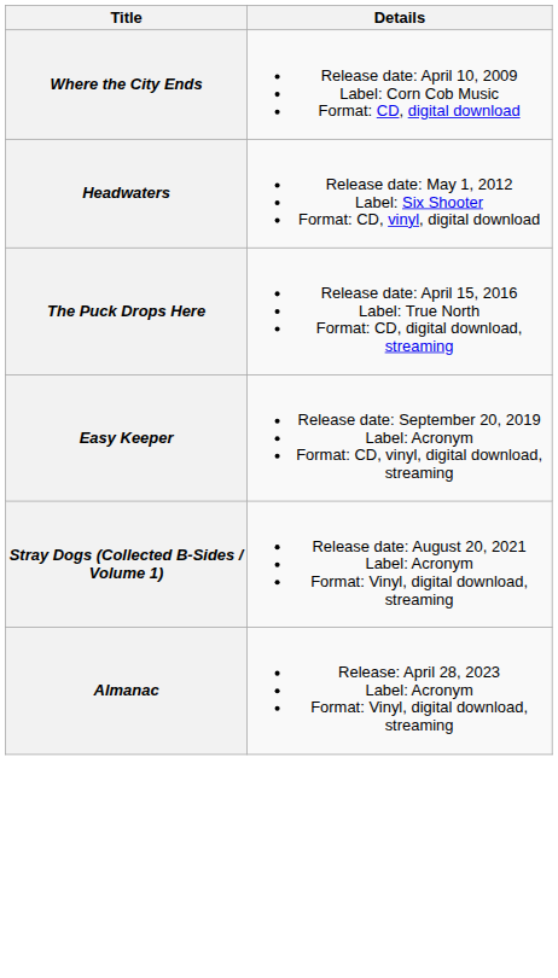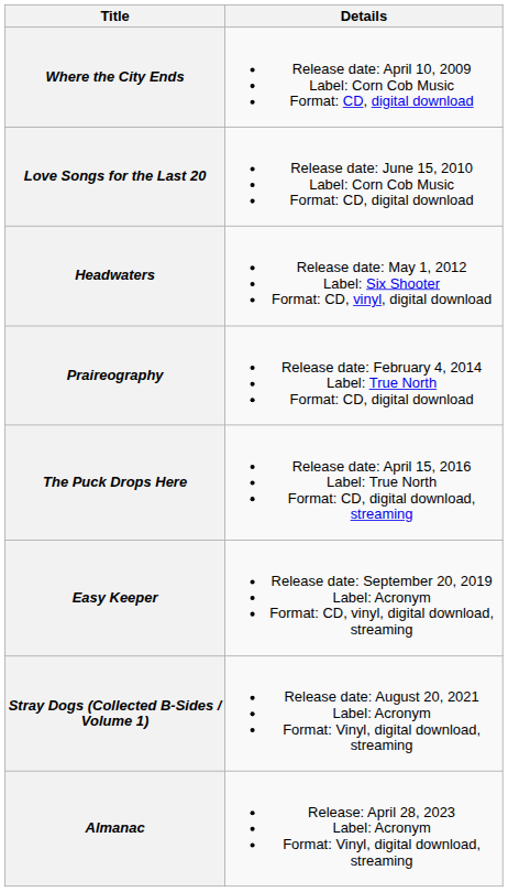 <table class="wikitable plainrowheaders" style="text-align:center">
 <tr>
 <th scope="col" style="width:15em;">Title</th>
 <th scope="col" style="width:19em;">Details</th>
 </tr>
 <tr>
 <th scope="row"><em>Where the City Ends</em></th>
 <td><br><ul><li>Release date: April 10, 2009</li><li>Label: Corn Cob Music</li><li>Format: <a href='#'>CD</a>, <a href='#'>digital download</a></li></ul></td>
 </tr>
 <tr>
+<th scope="row"><em>Love Songs for the Last 20</em></th>
+<td><br><ul><li>Release date: June 15, 2010</li><li>Label: Corn Cob Music</li><li>Format: CD, digital download</li></ul></td>
+</tr>
+<tr>
 <th scope="row"><em>Headwaters</em></th>
 <td><br><ul><li>Release date: May 1, 2012</li><li>Label: <a href='#'>Six Shooter</a></li><li>Format: CD, <a href='#'>vinyl</a>, digital download</li></ul></td>
+</tr>
+<tr>
+<th scope="row"><em>Praireography</em></th>
+<td><br><ul><li>Release date: February 4, 2014</li><li>Label: <a href='#'>True North</a></li><li>Format: CD, digital download</li></ul></td>
 </tr>
 <tr>
 <th scope="row"><em>The Puck Drops Here</em></th>
 <td><br><ul><li>Release date: April 15, 2016</li><li>Label: True North</li><li>Format: CD, digital download, <a href='#'>streaming</a></li></ul></td>
 </tr>
 <tr>
 <th scope="row"><em>Easy Keeper</em></th>
 <td><br><ul><li>Release date: September 20, 2019</li><li>Label: Acronym</li><li>Format: CD, vinyl, digital download, streaming</li></ul></td>
 </tr>
 <tr>
 <th scope="row"><em>Stray Dogs (Collected B-Sides / Volume 1)</em></th>
 <td><br><ul><li>Release date: August 20, 2021</li><li>Label: Acronym</li><li>Format: Vinyl, digital download, streaming</li></ul></td>
 </tr>
 <tr>
 <th scope="row"><em>Almanac</em></th>
 <td><br><ul><li>Release: April 28, 2023</li><li>Label: Acronym</li><li>Format: Vinyl, digital download, streaming</li></ul></td>
 </tr>
 </table>
